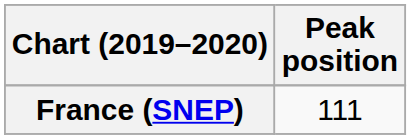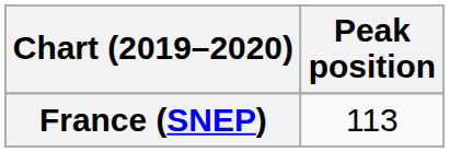 <table class="wikitable sortable plainrowheaders" style="text-align:center">
 <tr>
 <th>Chart (2019–2020)</th>
 <th>Peak<br>position</th>
 </tr>
 <tr>
 </tr>
 <tr>
 <th scope="row">France (<a href='#'>SNEP</a>)</th>
-<td>111</td>
+<td>113</td>
 </tr>
 </table>
